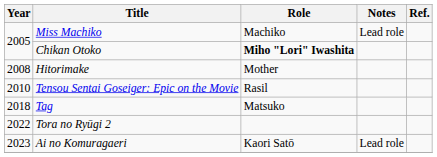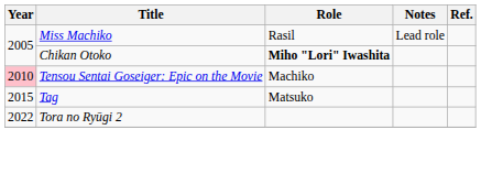 <table class="wikitable">
 <tr>
 <th>Year</th>
 <th>Title</th>
 <th>Role</th>
 <th>Notes</th>
 <th>Ref.</th>
 </tr>
 <tr>
 <td rowspan="2">2005</td>
 <td><em><a href='#'>Miss Machiko</a></em></td>
-<td>Machiko</td>
+<td>Rasil</td>
 <td>Lead role</td>
 <td></td>
 </tr>
 <tr>
 <td><em>Chikan Otoko</em></td>
 <td><strong>Miho "Lori" Iwashita</strong></td>
 <td></td>
 <td></td>
 </tr>
 <tr>
-<td>2008</td>
-<td><em>Hitorimake</em></td>
-<td>Mother</td>
+<td style="background: pink;">2010</td>
+<td><em><a href='#'>Tensou Sentai Goseiger: Epic on the Movie</a></em></td>
+<td>Machiko</td>
 <td></td>
 <td></td>
 </tr>
 <tr>
-<td>2010</td>
-<td><em><a href='#'>Tensou Sentai Goseiger: Epic on the Movie</a></em></td>
-<td>Rasil</td>
-<td></td>
-<td></td>
-</tr>
-<tr>
-<td>2018</td>
+<td>2015</td>
 <td><em><a href='#'>Tag</a></em></td>
 <td>Matsuko</td>
 <td></td>
 <td></td>
 </tr>
 <tr>
 <td>2022</td>
 <td><em>Tora no Ryūgi 2</em></td>
 <td></td>
 <td></td>
 <td></td>
 </tr>
 <tr>
-<td>2023</td>
-<td><em>Ai no Komuragaeri</em></td>
-<td>Kaori Satō</td>
-<td>Lead role</td>
-<td></td>
-</tr>
-<tr>
 </tr>
 </table>
